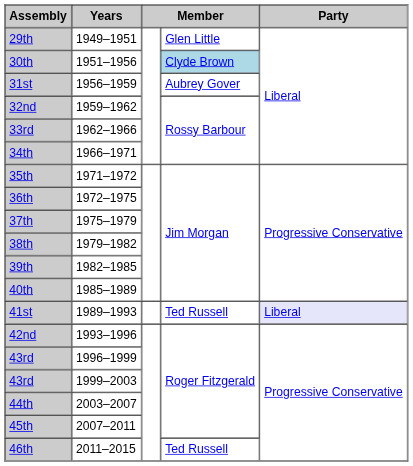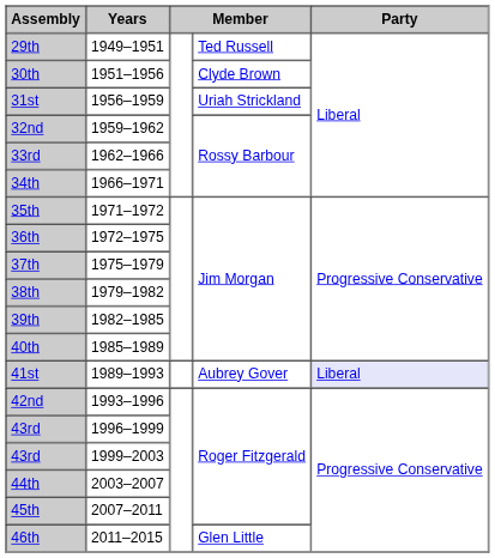 <table border=1 cellpadding=5 cellspacing=0>
 <tr bgcolor="CCCCCC">
 <th>Assembly</th>
 <th>Years</th>
 <th colspan="2">Member</th>
 <th>Party</th>
 </tr>
 <tr>
 <td bgcolor="CCCCCC"><a href='#'>29th</a></td>
 <td>1949–1951</td>
 <td rowspan=6 >   </td>
-<td rowspan=1><a href='#'>Glen Little</a></td>
+<td rowspan=1><a href='#'>Ted Russell</a></td>
 <td rowspan=6><a href='#'>Liberal</a></td>
 </tr>
 <tr>
 <td bgcolor="CCCCCC"><a href='#'>30th</a></td>
 <td>1951–1956</td>
-<td rowspan=1 style="background: lightblue;"><a href='#'>Clyde Brown</a></td>
+<td rowspan=1><a href='#'>Clyde Brown</a></td>
 </tr>
 <tr>
 <td bgcolor="CCCCCC"><a href='#'>31st</a></td>
 <td>1956–1959</td>
-<td rowspan=1><a href='#'>Aubrey Gover</a></td>
+<td rowspan=1><a href='#'>Uriah Strickland</a></td>
 </tr>
 <tr>
 <td bgcolor="CCCCCC"><a href='#'>32nd</a></td>
 <td>1959–1962</td>
 <td rowspan=3><a href='#'>Rossy Barbour</a></td>
 </tr>
 <tr>
 <td bgcolor="CCCCCC"><a href='#'>33rd</a></td>
 <td>1962–1966</td>
 </tr>
 <tr>
 <td bgcolor="CCCCCC"><a href='#'>34th</a></td>
 <td>1966–1971</td>
 </tr>
 <tr>
 <td bgcolor="CCCCCC"><a href='#'>35th</a></td>
 <td>1971–1972</td>
 <td rowspan=6 >   </td>
 <td rowspan=6><a href='#'>Jim Morgan</a></td>
 <td rowspan=6><a href='#'>Progressive Conservative</a></td>
 </tr>
 <tr>
 <td bgcolor="CCCCCC"><a href='#'>36th</a></td>
 <td>1972–1975</td>
 </tr>
 <tr>
 <td bgcolor="CCCCCC"><a href='#'>37th</a></td>
 <td>1975–1979</td>
 </tr>
 <tr>
 <td bgcolor="CCCCCC"><a href='#'>38th</a></td>
 <td>1979–1982</td>
 </tr>
 <tr>
 <td bgcolor="CCCCCC"><a href='#'>39th</a></td>
 <td>1982–1985</td>
 </tr>
 <tr>
 <td bgcolor="CCCCCC"><a href='#'>40th</a></td>
 <td>1985–1989</td>
 </tr>
 <tr>
 <td bgcolor="CCCCCC"><a href='#'>41st</a></td>
 <td>1989–1993</td>
 <td rowspan=1 >   </td>
-<td rowspan=1><a href='#'>Ted Russell</a></td>
+<td rowspan=1><a href='#'>Aubrey Gover</a></td>
 <td rowspan=1 style="background: lavender;"><a href='#'>Liberal</a></td>
 </tr>
 <tr>
 <td bgcolor="CCCCCC"><a href='#'>42nd</a></td>
 <td>1993–1996</td>
 <td rowspan=6 >   </td>
 <td rowspan=5><a href='#'>Roger Fitzgerald</a></td>
 <td rowspan=6><a href='#'>Progressive Conservative</a></td>
 </tr>
 <tr>
 <td bgcolor="CCCCCC"><a href='#'>43rd</a></td>
 <td>1996–1999</td>
 </tr>
 <tr>
 <td bgcolor="CCCCCC"><a href='#'>43rd</a></td>
 <td>1999–2003</td>
 </tr>
 <tr>
 <td bgcolor="CCCCCC"><a href='#'>44th</a></td>
 <td>2003–2007</td>
 </tr>
 <tr>
 <td bgcolor="CCCCCC"><a href='#'>45th</a></td>
 <td>2007–2011</td>
 </tr>
 <tr>
 <td bgcolor="CCCCCC"><a href='#'>46th</a></td>
 <td>2011–2015</td>
-<td rowspan=1><a href='#'>Ted Russell</a></td>
+<td rowspan=1><a href='#'>Glen Little</a></td>
 </tr>
 <tr>
 </tr>
 </table>
